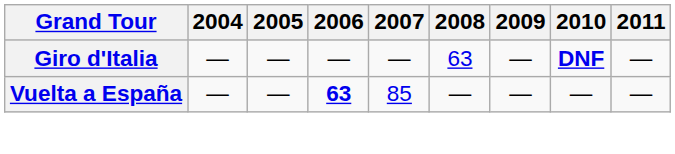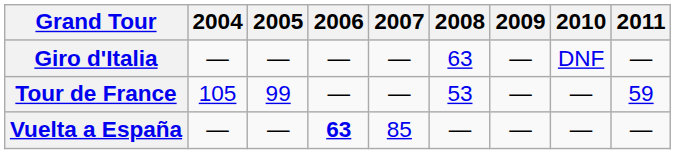 <table class="wikitable plainrowheaders">
 <tr>
 <th scope="col"><a href='#'>Grand Tour</a></th>
 <th scope="col">2004</th>
 <th scope="col">2005</th>
 <th scope="col">2006</th>
 <th scope="col">2007</th>
 <th scope="col">2008</th>
 <th scope="col">2009</th>
 <th scope="col">2010</th>
 <th scope="col">2011</th>
 </tr>
 <tr style="text-align:center;">
 <th scope="row"> <a href='#'>Giro d'Italia</a></th>
 <td>—</td>
 <td>—</td>
 <td>—</td>
 <td>—</td>
 <td style="text-align:center;"><a href='#'>63</a></td>
 <td>—</td>
-<td style="text-align:center;"><strong><a href='#'>DNF</a></strong></td>
+<td style="text-align:center;"><a href='#'>DNF</a></td>
 <td>—</td>
+</tr>
+<tr style="text-align:center;">
+<th scope="row"> <a href='#'>Tour de France</a></th>
+<td style="text-align:center;"><a href='#'>105</a></td>
+<td style="text-align:center;"><a href='#'>99</a></td>
+<td>—</td>
+<td>—</td>
+<td style="text-align:center;"><a href='#'>53</a></td>
+<td>—</td>
+<td>—</td>
+<td style="text-align:center;"><a href='#'>59</a></td>
 </tr>
 <tr style="text-align:center;">
 <th scope="row"> <a href='#'>Vuelta a España</a></th>
 <td>—</td>
 <td>—</td>
 <td style="text-align:center;"><strong><a href='#'>63</a></strong></td>
 <td style="text-align:center;"><a href='#'>85</a></td>
 <td>—</td>
 <td>—</td>
 <td>—</td>
 <td>—</td>
 </tr>
 </table>
